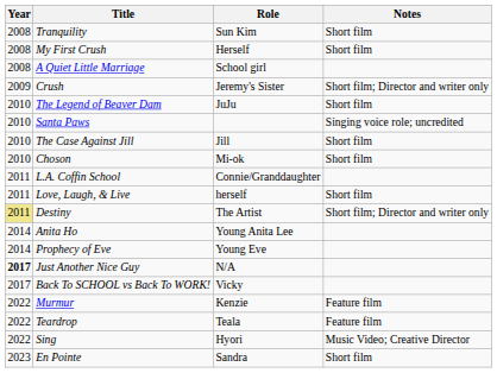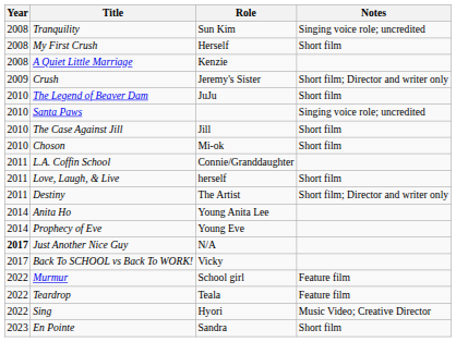 <table class="wikitable sortable">
 <tr>
 <th>Year</th>
 <th>Title</th>
 <th>Role</th>
 <th class="unsortable">Notes</th>
 </tr>
 <tr>
 <td>2008</td>
 <td><em>Tranquility</em></td>
 <td>Sun Kim</td>
-<td>Short film</td>
+<td>Singing voice role; uncredited</td>
 </tr>
 <tr>
 <td>2008</td>
 <td><em>My First Crush</em></td>
 <td>Herself</td>
 <td>Short film</td>
 </tr>
 <tr>
 <td>2008</td>
 <td><em><a href='#'>A Quiet Little Marriage</a></em></td>
-<td>School girl</td>
+<td>Kenzie</td>
 <td></td>
 </tr>
 <tr>
 <td>2009</td>
 <td><em>Crush</em></td>
 <td>Jeremy's Sister</td>
 <td>Short film; Director and writer only</td>
 </tr>
 <tr>
 <td>2010</td>
 <td><em><a href='#'>The Legend of Beaver Dam</a></em></td>
 <td>JuJu</td>
 <td>Short film</td>
 </tr>
 <tr>
 <td>2010</td>
 <td><em><a href='#'>Santa Paws</a></em></td>
 <td></td>
 <td>Singing voice role; uncredited</td>
 </tr>
 <tr>
 <td>2010</td>
 <td><em>The Case Against Jill</em></td>
 <td>Jill</td>
 <td>Short film</td>
 </tr>
 <tr>
 <td>2010</td>
 <td><em>Choson</em></td>
 <td>Mi-ok</td>
 <td>Short film</td>
 </tr>
 <tr>
 <td>2011</td>
 <td><em>L.A. Coffin School</em></td>
 <td>Connie/Granddaughter</td>
 <td></td>
 </tr>
 <tr>
 <td>2011</td>
 <td><em>Love, Laugh, & Live</em></td>
 <td>herself</td>
 <td>Short film</td>
 </tr>
 <tr>
-<td style="background: khaki;">2011</td>
+<td>2011</td>
 <td><em>Destiny</em></td>
 <td>The Artist</td>
 <td>Short film; Director and writer only</td>
 </tr>
 <tr>
 <td>2014</td>
 <td><em>Anita Ho</em></td>
 <td>Young Anita Lee</td>
 <td></td>
 </tr>
 <tr>
 <td>2014</td>
 <td><em>Prophecy of Eve</em></td>
 <td>Young Eve</td>
 <td></td>
 </tr>
 <tr>
 <td><strong>2017</strong></td>
 <td><em>Just Another Nice Guy</em></td>
 <td>N/A</td>
 <td></td>
 </tr>
 <tr>
 <td>2017</td>
 <td><em>Back To SCHOOL vs Back To WORK!</em></td>
 <td>Vicky</td>
 <td></td>
 </tr>
 <tr>
 <td>2022</td>
 <td><em><a href='#'>Murmur</a></em></td>
-<td>Kenzie</td>
+<td>School girl</td>
 <td>Feature film</td>
 </tr>
 <tr>
 <td>2022</td>
 <td><em>Teardrop</em></td>
 <td>Teala</td>
 <td>Feature film</td>
 </tr>
 <tr>
 <td>2022</td>
 <td><em>Sing</em></td>
 <td>Hyori</td>
 <td>Music Video; Creative Director</td>
 </tr>
 <tr>
 <td>2023</td>
 <td><em>En Pointe</em></td>
 <td>Sandra</td>
 <td>Short film</td>
 </tr>
 </table>
